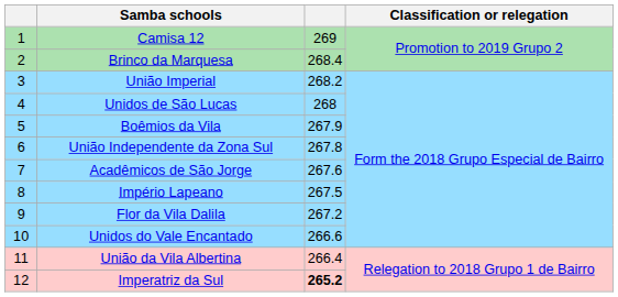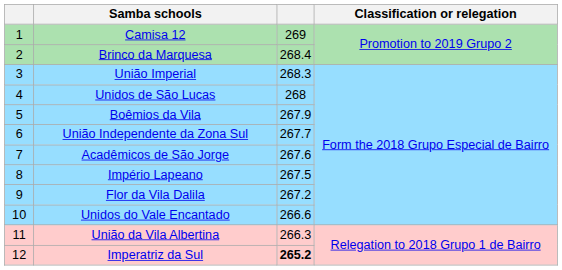 <table class="wikitable">
 <tr>
 <th width="30"></th>
 <th width="300">Samba schools</th>
 <th width="20"></th>
 <th width="300">Classification or relegation</th>
 </tr>
 <tr align="center">
 <td bgcolor=ACE1AF>1</td>
 <td bgcolor=ACE1AF><a href='#'>Camisa 12</a></td>
 <td bgcolor=ACE1AF>269</td>
 <td rowspan=2 bgcolor=ACE1AF><a href='#'><span>Promotion to 2019 Grupo 2</span></a></td>
 </tr>
 <tr align="center">
 <td bgcolor=ACE1AF>2</td>
 <td bgcolor=ACE1AF><a href='#'>Brinco da Marquesa</a></td>
 <td bgcolor=ACE1AF>268.4</td>
 </tr>
 <tr align="center">
 <td bgcolor=97DEFF>3</td>
 <td bgcolor=97DEFF><a href='#'>União Imperial</a></td>
-<td bgcolor=97DEFF>268.2</td>
+<td bgcolor=97DEFF>268.3</td>
 <td rowspan="8" bgcolor=97DEFF><a href='#'><span>Form the 2018 Grupo Especial de Bairro</span></a></td>
 </tr>
 <tr align="center">
 <td bgcolor=97DEFF>4</td>
 <td bgcolor=97DEFF><a href='#'>Unidos de São Lucas</a></td>
 <td bgcolor=97DEFF>268</td>
 </tr>
 <tr align="center">
 <td bgcolor=97DEFF>5</td>
 <td bgcolor=97DEFF><a href='#'>Boêmios da Vila</a></td>
 <td bgcolor=97DEFF>267.9</td>
 </tr>
 <tr align="center">
 <td bgcolor=97DEFF>6</td>
 <td bgcolor=97DEFF><a href='#'>União Independente da Zona Sul</a></td>
-<td bgcolor=97DEFF>267.8</td>
+<td bgcolor=97DEFF>267.7</td>
 </tr>
 <tr align="center">
 <td bgcolor=97DEFF>7</td>
 <td bgcolor=97DEFF><a href='#'>Acadêmicos de São Jorge</a></td>
 <td bgcolor=97DEFF>267.6</td>
 </tr>
 <tr align="center">
 <td bgcolor=97DEFF>8</td>
 <td bgcolor=97DEFF><a href='#'>Império Lapeano</a></td>
 <td bgcolor=97DEFF>267.5</td>
 </tr>
 <tr align="center">
 <td bgcolor=97DEFF>9</td>
 <td bgcolor=97DEFF><a href='#'>Flor da Vila Dalila</a></td>
 <td bgcolor=97DEFF>267.2</td>
 </tr>
 <tr align="center">
 <td bgcolor=97DEFF>10</td>
 <td bgcolor=97DEFF><a href='#'>Unidos do Vale Encantado</a></td>
 <td bgcolor=97DEFF>266.6</td>
 </tr>
 <tr align="center">
 <td bgcolor=FFCCCC>11</td>
 <td bgcolor=FFCCCC><a href='#'>União da Vila Albertina</a></td>
-<td bgcolor="FFCCCC">266.4</td>
+<td bgcolor="FFCCCC">266.3</td>
 <td rowspan="2" bgcolor=FFCCCC><a href='#'><span>Relegation to 2018 Grupo 1 de Bairro</span></a></td>
 </tr>
 <tr align="center">
 <td bgcolor=FFCCCC>12</td>
 <td bgcolor=FFCCCC><a href='#'>Imperatriz da Sul</a></td>
 <td bgcolor="FFCCCC"><strong>265.2</strong></td>
 </tr>
 </table>
